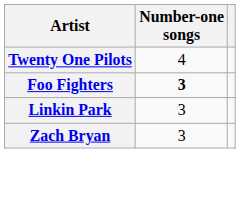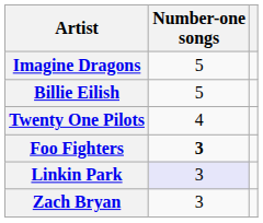 <table class="plainrowheaders wikitable sortable" style="text-align:center;">
 <tr>
 <th scope="col">Artist</th>
 <th scope="col">Number-one<br>songs</th>
 <th scope="col" class="unsortable"></th>
+</tr>
+<tr>
+<th scope="row"><a href='#'>Imagine Dragons</a></th>
+<td>5</td>
+<td></td>
+</tr>
+<tr>
+<th scope="row"><a href='#'>Billie Eilish</a></th>
+<td>5</td>
+<td></td>
 </tr>
 <tr>
 <th scope="row"><a href='#'>Twenty One Pilots</a></th>
 <td>4</td>
 <td></td>
 </tr>
 <tr>
 <th scope="row"><a href='#'>Foo Fighters</a></th>
 <td><strong>3</strong></td>
 <td></td>
 </tr>
 <tr>
 <th scope="row"><a href='#'>Linkin Park</a></th>
-<td>3</td>
+<td style="background: lavender;">3</td>
 <td></td>
 </tr>
 <tr>
 <th scope="row"><a href='#'>Zach Bryan</a></th>
 <td>3</td>
 <td></td>
 </tr>
 </table>
